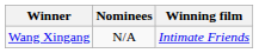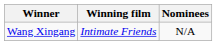 <table class="wikitable">
 <tr>
 <th>Winner</th>
+<th>Winning film</th>
 <th>Nominees</th>
-<th>Winning film</th>
 </tr>
 <tr>
 <td><a href='#'>Wang Xingang</a></td>
+<td><em><a href='#'>Intimate Friends</a></em></td>
 <td align="center" valign="top">N/A</td>
-<td><em><a href='#'>Intimate Friends</a></em></td>
 </tr>
 </table>
